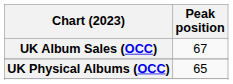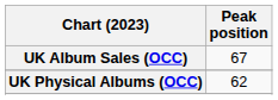 <table class="wikitable sortable plainrowheaders" style="text-align:center">
 <tr>
 <th scope="col">Chart (2023)</th>
 <th scope="col">Peak<br>position</th>
 </tr>
 <tr>
 <th scope="row">UK Album Sales (<a href='#'>OCC</a>)</th>
 <td>67</td>
 </tr>
 <tr>
 </tr>
 <tr>
 <th scope="row">UK Physical Albums (<a href='#'>OCC</a>)</th>
-<td>65</td>
+<td>62</td>
 </tr>
 <tr>
 </tr>
 <tr>
 </tr>
 <tr>
 </tr>
 </table>
